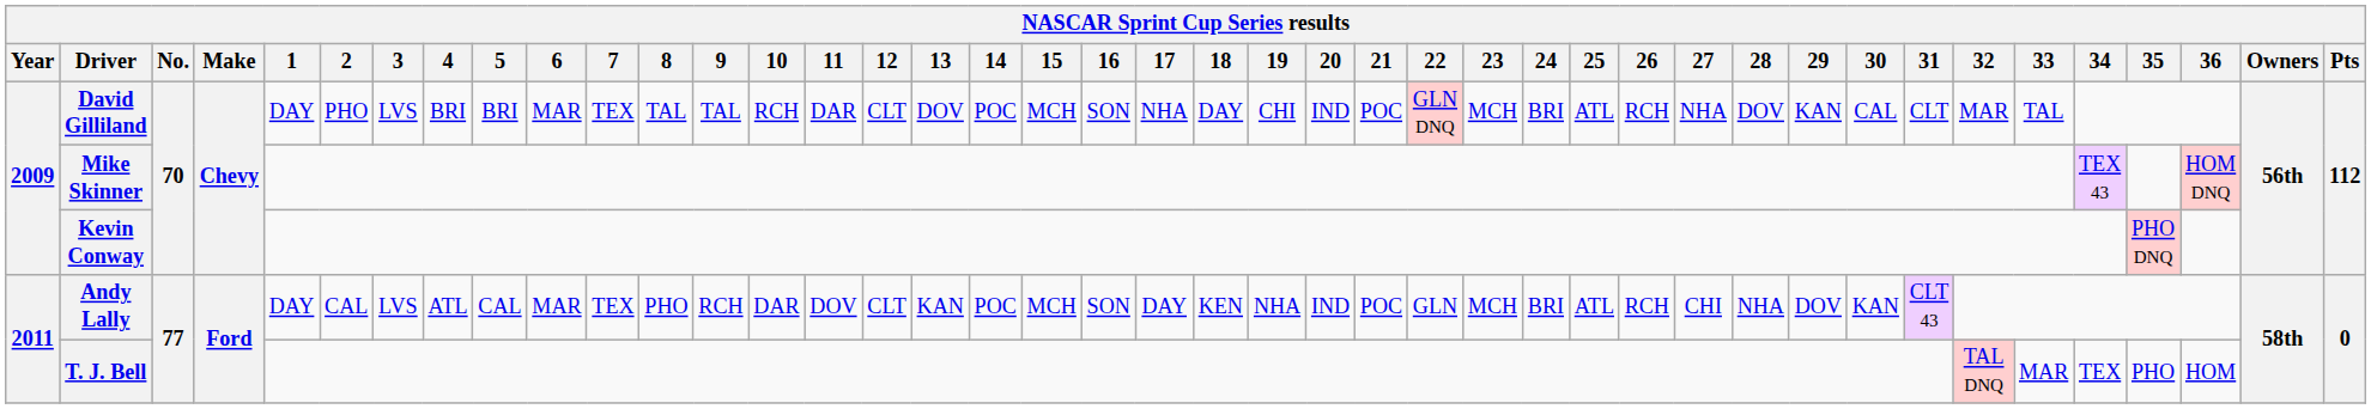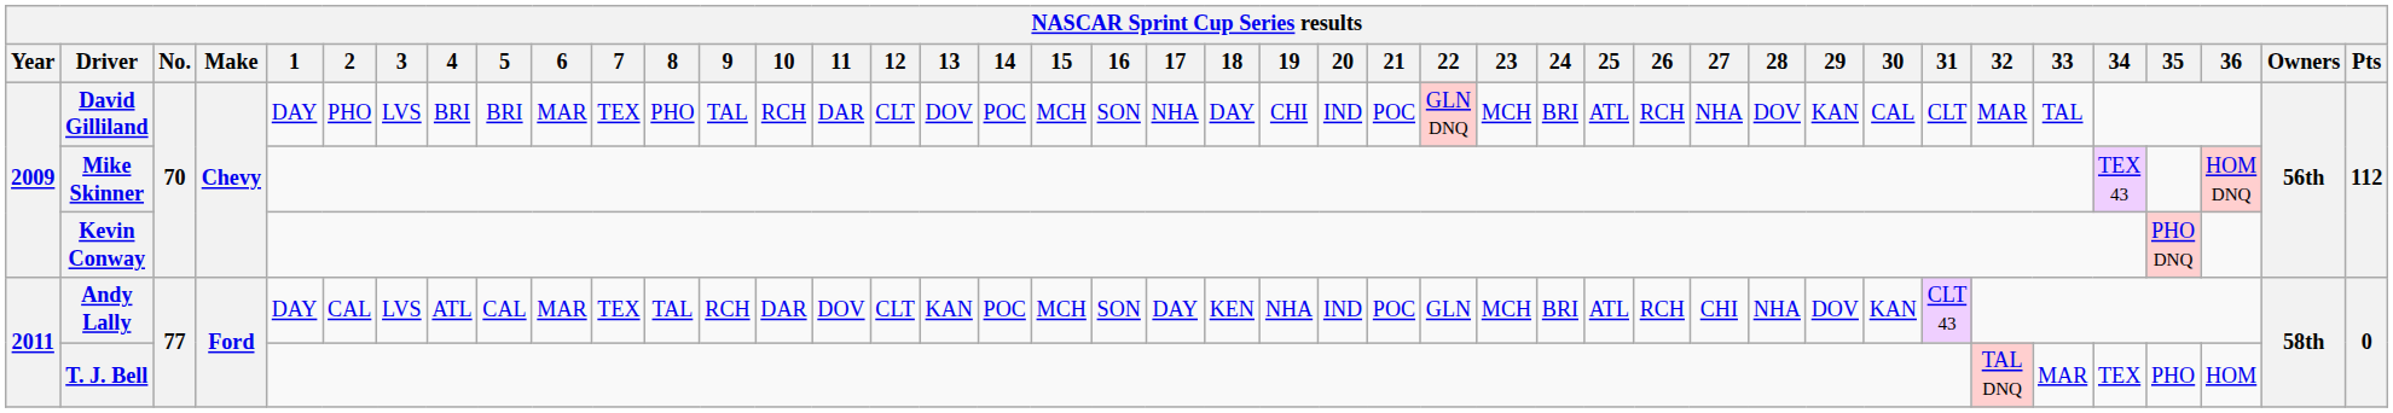 <table class="wikitable" style="text-align:center; font-size:75%">
 <tr>
 <th colspan=45><a href='#'>NASCAR Sprint Cup Series</a> results</th>
 </tr>
 <tr>
 <th>Year</th>
 <th>Driver</th>
 <th>No.</th>
 <th>Make</th>
 <th>1</th>
 <th>2</th>
 <th>3</th>
 <th>4</th>
 <th>5</th>
 <th>6</th>
 <th>7</th>
 <th>8</th>
 <th>9</th>
 <th>10</th>
 <th>11</th>
 <th>12</th>
 <th>13</th>
 <th>14</th>
 <th>15</th>
 <th>16</th>
 <th>17</th>
 <th>18</th>
 <th>19</th>
 <th>20</th>
 <th>21</th>
 <th>22</th>
 <th>23</th>
 <th>24</th>
 <th>25</th>
 <th>26</th>
 <th>27</th>
 <th>28</th>
 <th>29</th>
 <th>30</th>
 <th>31</th>
 <th>32</th>
 <th>33</th>
 <th>34</th>
 <th>35</th>
 <th>36</th>
 <th>Owners</th>
 <th>Pts</th>
 </tr>
 <tr>
 <th rowspan=3><a href='#'>2009</a></th>
 <th><a href='#'>David Gilliland</a></th>
 <th rowspan=3>70</th>
 <th rowspan=3><a href='#'>Chevy</a></th>
 <td><a href='#'>DAY</a></td>
 <td><a href='#'>PHO</a></td>
 <td><a href='#'>LVS</a></td>
 <td><a href='#'>BRI</a></td>
 <td><a href='#'>BRI</a></td>
 <td><a href='#'>MAR</a></td>
 <td><a href='#'>TEX</a></td>
-<td><a href='#'>TAL</a></td>
+<td><a href='#'>PHO</a></td>
 <td><a href='#'>TAL</a></td>
 <td><a href='#'>RCH</a></td>
 <td><a href='#'>DAR</a></td>
 <td><a href='#'>CLT</a></td>
 <td><a href='#'>DOV</a></td>
 <td><a href='#'>POC</a></td>
 <td><a href='#'>MCH</a></td>
 <td><a href='#'>SON</a></td>
 <td><a href='#'>NHA</a></td>
 <td><a href='#'>DAY</a></td>
 <td><a href='#'>CHI</a></td>
 <td><a href='#'>IND</a></td>
 <td><a href='#'>POC</a></td>
 <td style="background:#FFCFCF;"><a href='#'>GLN</a><br><small>DNQ</small></td>
 <td><a href='#'>MCH</a></td>
 <td><a href='#'>BRI</a></td>
 <td><a href='#'>ATL</a></td>
 <td><a href='#'>RCH</a></td>
 <td><a href='#'>NHA</a></td>
 <td><a href='#'>DOV</a></td>
 <td><a href='#'>KAN</a></td>
 <td><a href='#'>CAL</a></td>
 <td><a href='#'>CLT</a></td>
 <td><a href='#'>MAR</a></td>
 <td><a href='#'>TAL</a></td>
 <td colspan=3></td>
 <th rowspan=3>56th</th>
 <th rowspan=3>112</th>
 </tr>
 <tr>
 <th><a href='#'>Mike Skinner</a></th>
 <td colspan=33></td>
 <td style="background:#EFCFFF;"><a href='#'>TEX</a><br><small>43</small></td>
 <td colspan=1></td>
 <td style="background:#FFCFCF;"><a href='#'>HOM</a><br><small>DNQ</small></td>
 </tr>
 <tr>
 <th><a href='#'>Kevin Conway</a></th>
 <td colspan=34></td>
 <td style="background:#FFCFCF;"><a href='#'>PHO</a><br><small>DNQ</small></td>
 <td colspan=1></td>
 </tr>
 <tr>
 <th rowspan=2><a href='#'>2011</a></th>
 <th><a href='#'>Andy Lally</a></th>
 <th rowspan=2>77</th>
 <th rowspan=2><a href='#'>Ford</a></th>
 <td><a href='#'>DAY</a></td>
 <td><a href='#'>CAL</a></td>
 <td><a href='#'>LVS</a></td>
 <td><a href='#'>ATL</a></td>
 <td><a href='#'>CAL</a></td>
 <td><a href='#'>MAR</a></td>
 <td><a href='#'>TEX</a></td>
-<td><a href='#'>PHO</a></td>
+<td><a href='#'>TAL</a></td>
 <td><a href='#'>RCH</a></td>
 <td><a href='#'>DAR</a></td>
 <td><a href='#'>DOV</a></td>
 <td><a href='#'>CLT</a></td>
 <td><a href='#'>KAN</a></td>
 <td><a href='#'>POC</a></td>
 <td><a href='#'>MCH</a></td>
 <td><a href='#'>SON</a></td>
 <td><a href='#'>DAY</a></td>
 <td><a href='#'>KEN</a></td>
 <td><a href='#'>NHA</a></td>
 <td><a href='#'>IND</a></td>
 <td><a href='#'>POC</a></td>
 <td><a href='#'>GLN</a></td>
 <td><a href='#'>MCH</a></td>
 <td><a href='#'>BRI</a></td>
 <td><a href='#'>ATL</a></td>
 <td><a href='#'>RCH</a></td>
 <td><a href='#'>CHI</a></td>
 <td><a href='#'>NHA</a></td>
 <td><a href='#'>DOV</a></td>
 <td><a href='#'>KAN</a></td>
 <td style="background:#EFCFFF;"><a href='#'>CLT</a><br><small>43</small></td>
 <td colspan=5></td>
 <th rowspan=2>58th</th>
 <th rowspan=2>0</th>
 </tr>
 <tr>
 <th><a href='#'>T. J. Bell</a></th>
 <td colspan=31></td>
 <td style="background:#FFCFCF;"><a href='#'>TAL</a><br><small>DNQ</small></td>
 <td><a href='#'>MAR</a></td>
 <td><a href='#'>TEX</a></td>
 <td><a href='#'>PHO</a></td>
 <td><a href='#'>HOM</a></td>
 </tr>
 </table>
